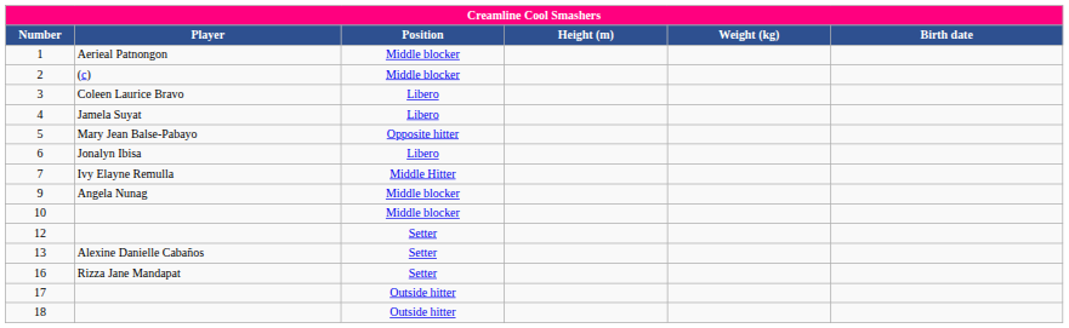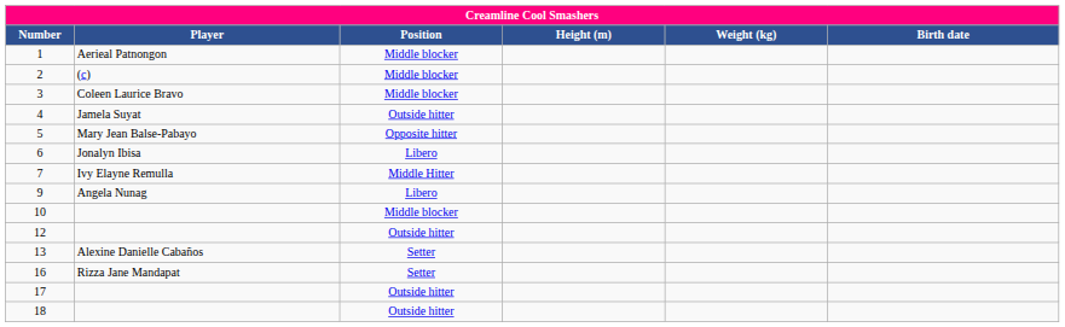 <table class="wikitable sortable" style="text-align:center; width: 100%; font-size:90%;">
 <tr>
 <td colspan="8" style= "background:#FF007F; color:white; text-align: center"><strong>Creamline Cool Smashers</strong></td>
 </tr>
 <tr>
 <th style="width:3em; background:#2e5090; color:white;">Number</th>
 <th style="width:15em; background:#2e5090; color:white;">Player</th>
 <th style="width:9em; background:#2e5090; color:white;">Position</th>
 <th style="width:9em; background:#2e5090; color:white">Height (m)</th>
 <th style="width:9em; background:#2e5090; color:white;">Weight (kg)</th>
 <th style="width:13em; background:#2e5090; color:white;">Birth date</th>
 </tr>
 <tr>
 <td align=center>1</td>
 <td align=left>Aerieal Patnongon</td>
 <td><a href='#'>Middle blocker</a></td>
 <td align=center></td>
 <td align=center></td>
 <td></td>
 </tr>
 <tr>
 <td align=center>2</td>
 <td align=left> (<a href='#'>c</a>)</td>
 <td><a href='#'>Middle blocker</a></td>
 <td align=center></td>
 <td align=center></td>
 <td></td>
 </tr>
 <tr>
 <td align=center>3</td>
 <td align=left>Coleen Laurice Bravo</td>
-<td><a href='#'>Libero</a></td>
+<td><a href='#'>Middle blocker</a></td>
 <td align=center></td>
 <td align=center></td>
 <td></td>
 </tr>
 <tr>
 <td align=center>4</td>
 <td align=left>Jamela Suyat</td>
-<td><a href='#'>Libero</a></td>
+<td><a href='#'>Outside hitter</a></td>
 <td align=center></td>
 <td align=center></td>
 <td></td>
 </tr>
 <tr>
 <td align=center>5</td>
 <td align=left>Mary Jean Balse-Pabayo</td>
 <td><a href='#'>Opposite hitter</a></td>
 <td align=center></td>
 <td align=center></td>
 <td></td>
 </tr>
 <tr>
 <td align=center>6</td>
 <td align=left>Jonalyn Ibisa</td>
 <td><a href='#'>Libero</a></td>
 <td align=center></td>
 <td align=center></td>
 <td></td>
 </tr>
 <tr>
 <td align=center>7</td>
 <td align=left>Ivy Elayne Remulla</td>
 <td><a href='#'>Middle Hitter</a></td>
 <td align=center></td>
 <td align=center></td>
 <td></td>
 </tr>
 <tr>
 <td align=center>9</td>
 <td align=left>Angela Nunag</td>
-<td><a href='#'>Middle blocker</a></td>
+<td><a href='#'>Libero</a></td>
 <td align=center></td>
 <td align=center></td>
 <td></td>
 </tr>
 <tr>
 <td align=center>10</td>
 <td align=left></td>
 <td><a href='#'>Middle blocker</a></td>
 <td align=center></td>
 <td align=center></td>
 <td></td>
 </tr>
 <tr>
 <td align=center>12</td>
 <td align=left></td>
-<td><a href='#'>Setter</a></td>
+<td><a href='#'>Outside hitter</a></td>
 <td align=center></td>
 <td align=center></td>
 <td></td>
 </tr>
 <tr>
 <td align=center>13</td>
 <td align=left>Alexine Danielle Cabaños</td>
 <td><a href='#'>Setter</a></td>
 <td align=center></td>
 <td align=center></td>
 <td></td>
 </tr>
 <tr>
 <td align=center>16</td>
 <td align=left>Rizza Jane Mandapat</td>
 <td><a href='#'>Setter</a></td>
 <td align=center></td>
 <td align=center></td>
 <td></td>
 </tr>
 <tr>
 <td align=center>17</td>
 <td align=left></td>
 <td><a href='#'>Outside hitter</a></td>
 <td align=center></td>
 <td align=center></td>
 <td></td>
 </tr>
 <tr>
 <td align=center>18</td>
 <td align=left></td>
 <td><a href='#'>Outside hitter</a></td>
 <td align=center></td>
 <td align=center></td>
 <td></td>
 </tr>
 </table>
